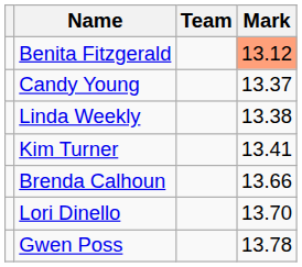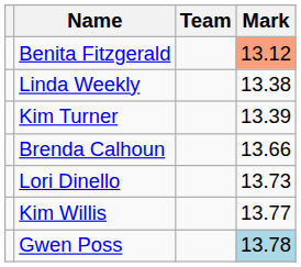 <table class=wikitable>
 <tr>
 <th></th>
 <th>Name</th>
 <th>Team</th>
 <th>Mark</th>
 </tr>
 <tr>
 <td></td>
 <td><a href='#'>Benita Fitzgerald</a></td>
 <td></td>
 <td style="background: lightsalmon;">13.12</td>
 </tr>
 <tr>
 <td></td>
-<td><a href='#'>Candy Young</a></td>
-<td></td>
-<td>13.37</td>
-</tr>
-<tr>
-<td></td>
 <td><a href='#'>Linda Weekly</a></td>
 <td></td>
 <td>13.38</td>
 </tr>
 <tr>
 <td></td>
 <td><a href='#'>Kim Turner</a></td>
 <td></td>
-<td>13.41</td>
+<td>13.39</td>
 </tr>
 <tr>
 <td></td>
 <td><a href='#'>Brenda Calhoun</a></td>
 <td></td>
 <td>13.66</td>
 </tr>
 <tr>
 <td></td>
 <td><a href='#'>Lori Dinello</a></td>
 <td></td>
-<td>13.70</td>
+<td>13.73</td>
+</tr>
+<tr>
+<td></td>
+<td><a href='#'>Kim Willis</a></td>
+<td></td>
+<td>13.77</td>
 </tr>
 <tr>
 <td></td>
 <td><a href='#'>Gwen Poss</a></td>
 <td></td>
-<td>13.78</td>
+<td style="background: lightblue;">13.78</td>
 </tr>
 </table>
